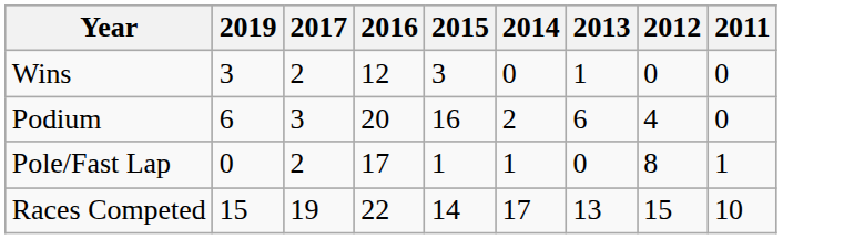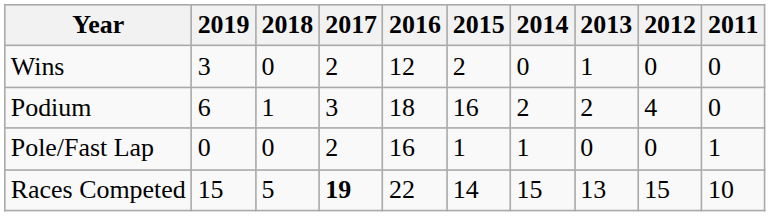 <table class="wikitable">
 <tr>
 <th>Year</th>
 <th>2019</th>
+<th>2018</th>
 <th>2017</th>
 <th>2016</th>
 <th>2015</th>
 <th>2014</th>
 <th>2013</th>
 <th>2012</th>
 <th>2011</th>
 </tr>
 <tr>
 <td>Wins</td>
 <td>3</td>
+<td>0</td>
 <td>2</td>
 <td>12</td>
-<td>3</td>
+<td>2</td>
 <td>0</td>
 <td>1</td>
 <td>0</td>
 <td>0</td>
 </tr>
 <tr>
 <td>Podium</td>
 <td>6</td>
+<td>1</td>
 <td>3</td>
-<td>20</td>
+<td>18</td>
 <td>16</td>
 <td>2</td>
-<td>6</td>
+<td>2</td>
 <td>4</td>
 <td>0</td>
 </tr>
 <tr>
 <td>Pole/Fast Lap</td>
 <td>0</td>
+<td>0</td>
 <td>2</td>
-<td>17</td>
+<td>16</td>
 <td>1</td>
 <td>1</td>
 <td>0</td>
-<td>8</td>
+<td>0</td>
 <td>1</td>
 </tr>
 <tr>
 <td>Races Competed</td>
 <td>15</td>
-<td>19</td>
+<td>5</td>
+<td><strong>19</strong></td>
 <td>22</td>
 <td>14</td>
-<td>17</td>
+<td>15</td>
 <td>13</td>
 <td>15</td>
 <td>10</td>
 </tr>
 </table>
